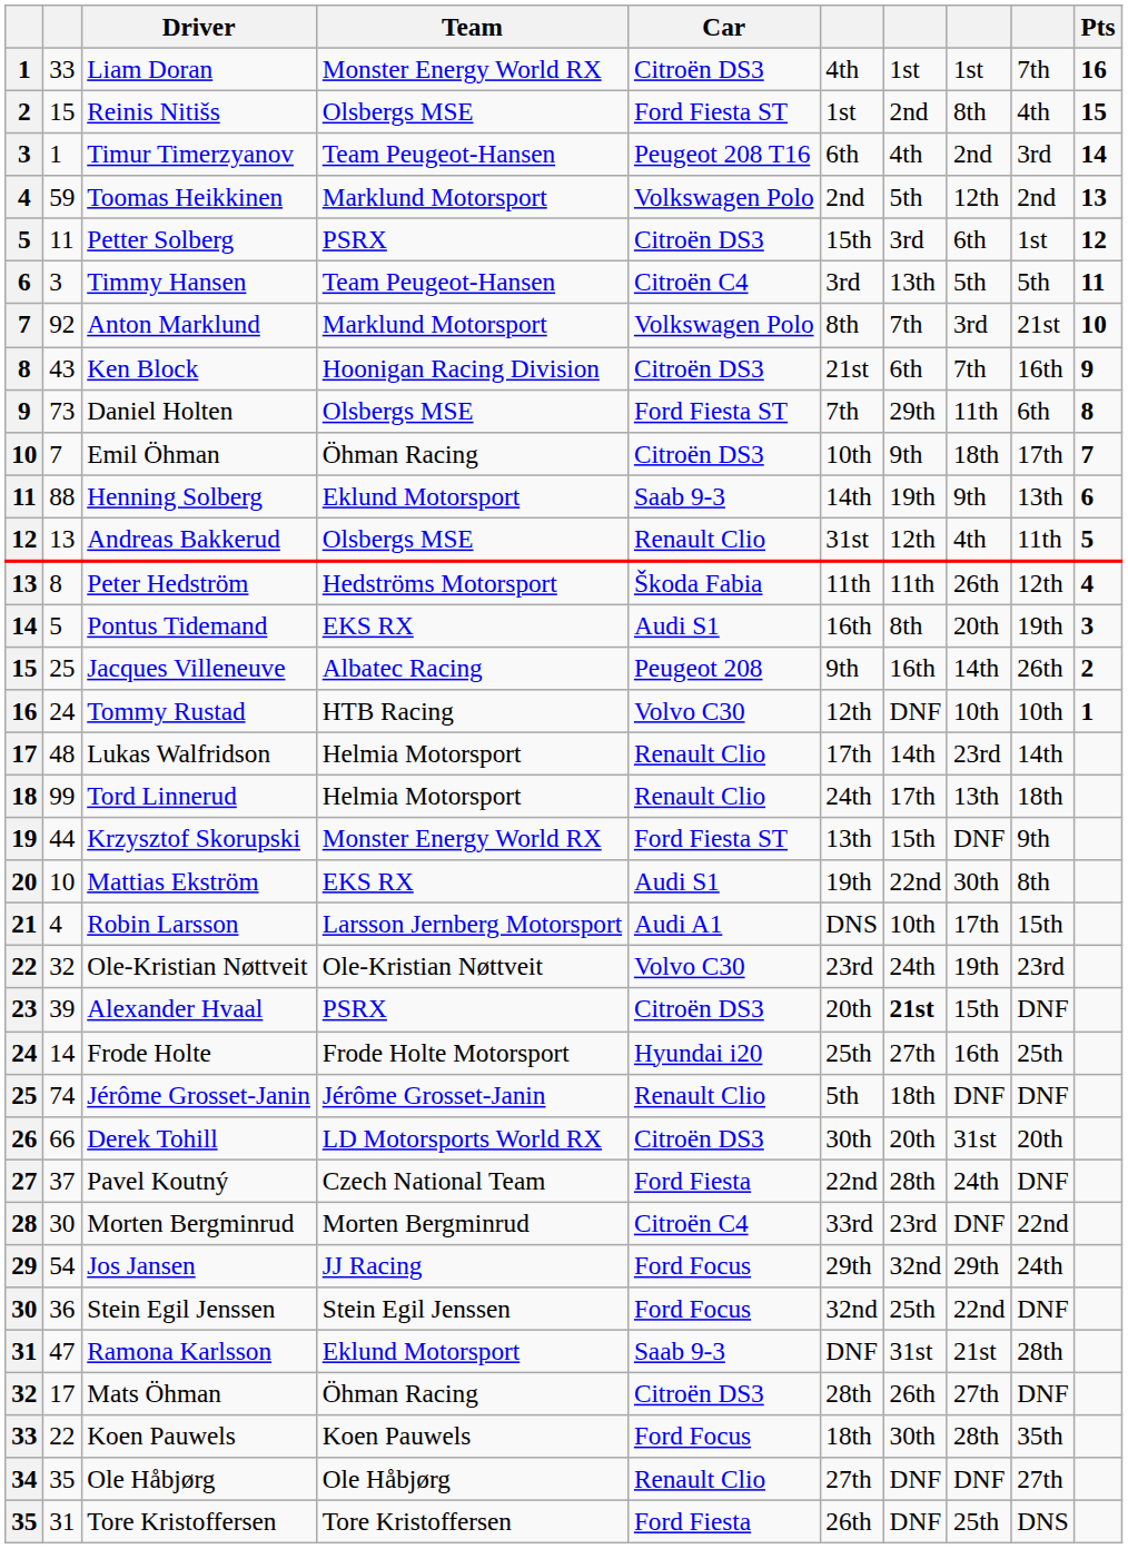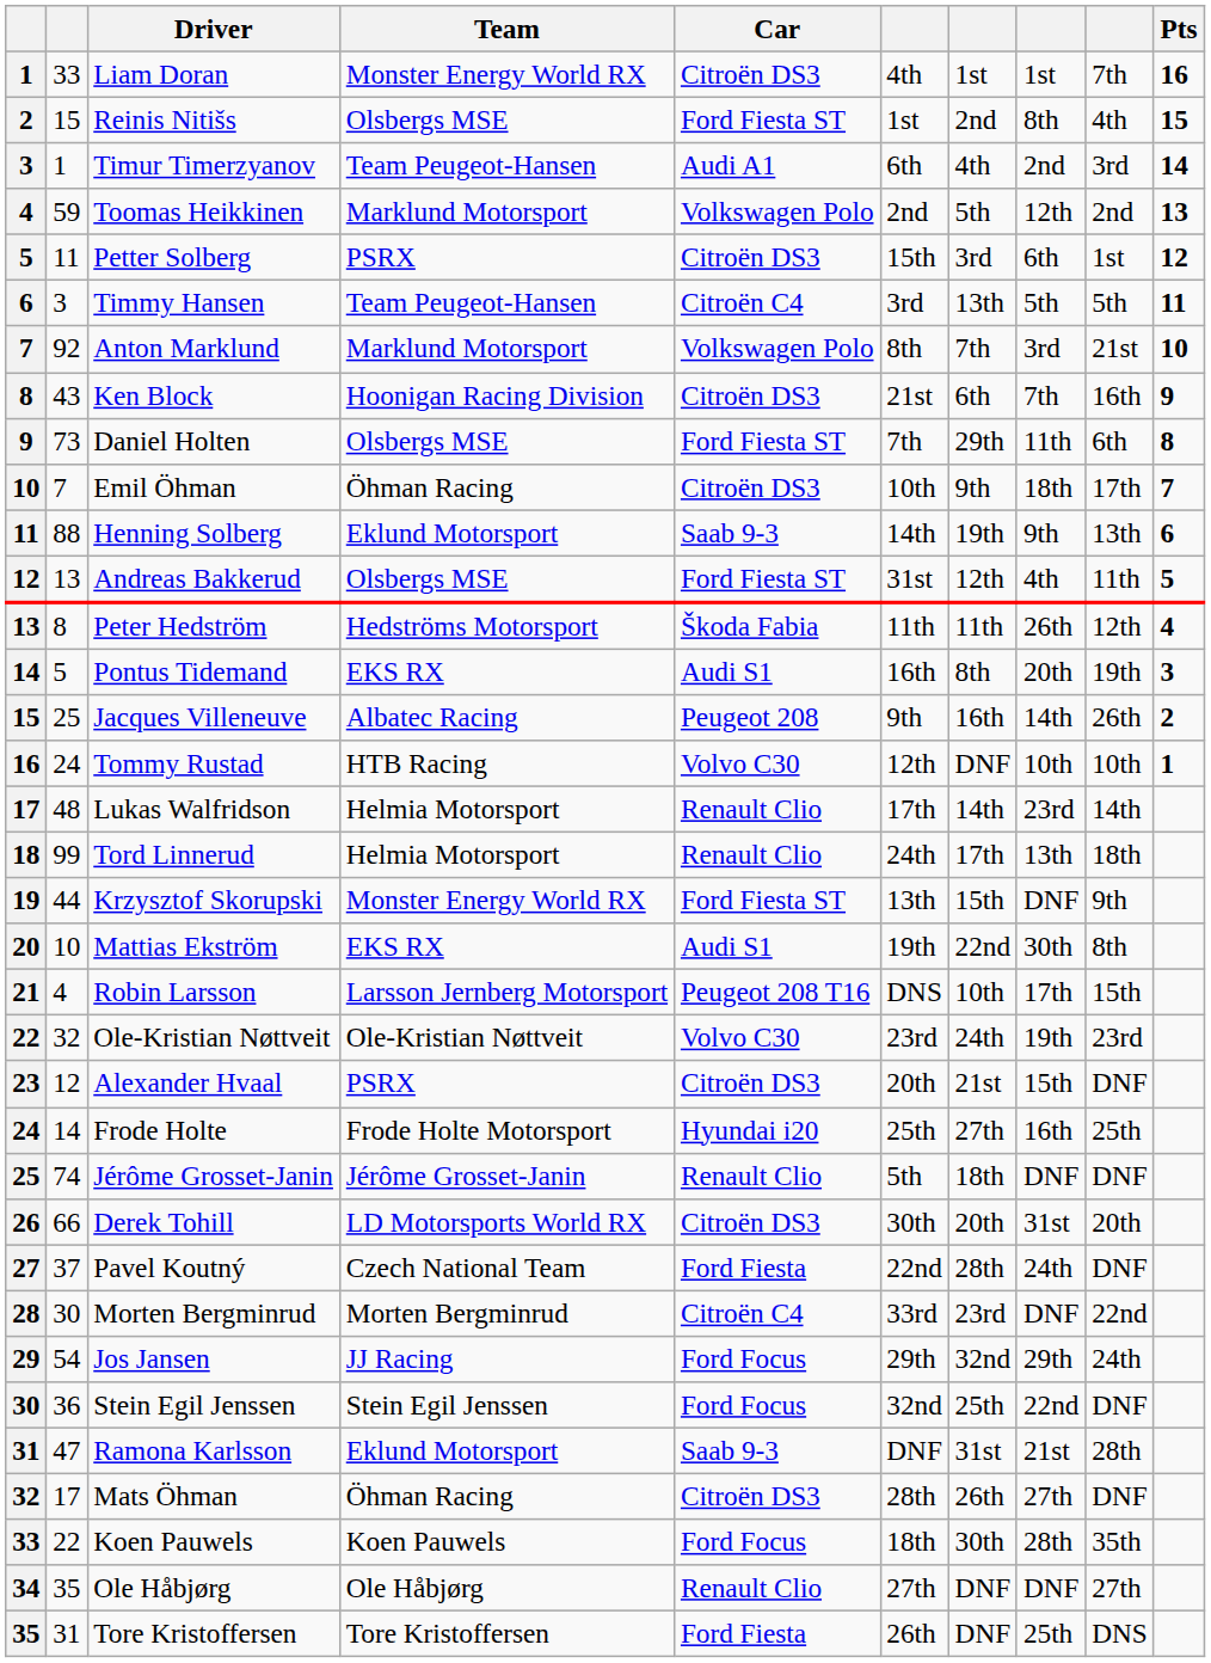 <table class=wikitable style="font-size:95%">
 <tr>
 <th></th>
 <th></th>
 <th>Driver</th>
 <th>Team</th>
 <th>Car</th>
 <th></th>
 <th></th>
 <th></th>
 <th></th>
 <th>Pts</th>
 </tr>
 <tr>
 <th>1</th>
 <td>33</td>
 <td> <a href='#'>Liam Doran</a></td>
 <td><a href='#'>Monster Energy World RX</a></td>
 <td><a href='#'>Citroën DS3</a></td>
 <td>4th</td>
 <td>1st</td>
 <td>1st</td>
 <td>7th</td>
 <td><strong>16</strong></td>
 </tr>
 <tr>
 <th>2</th>
 <td>15</td>
 <td> <a href='#'>Reinis Nitišs</a></td>
 <td><a href='#'>Olsbergs MSE</a></td>
 <td><a href='#'>Ford Fiesta ST</a></td>
 <td>1st</td>
 <td>2nd</td>
 <td>8th</td>
 <td>4th</td>
 <td><strong>15</strong></td>
 </tr>
 <tr>
 <th>3</th>
 <td>1</td>
 <td> <a href='#'>Timur Timerzyanov</a></td>
 <td><a href='#'>Team Peugeot-Hansen</a></td>
-<td><a href='#'>Peugeot 208 T16</a></td>
+<td><a href='#'>Audi A1</a></td>
 <td>6th</td>
 <td>4th</td>
 <td>2nd</td>
 <td>3rd</td>
 <td><strong>14</strong></td>
 </tr>
 <tr>
 <th>4</th>
 <td>59</td>
 <td> <a href='#'>Toomas Heikkinen</a></td>
 <td><a href='#'>Marklund Motorsport</a></td>
 <td><a href='#'>Volkswagen Polo</a></td>
 <td>2nd</td>
 <td>5th</td>
 <td>12th</td>
 <td>2nd</td>
 <td><strong>13</strong></td>
 </tr>
 <tr>
 <th>5</th>
 <td>11</td>
 <td> <a href='#'>Petter Solberg</a></td>
 <td><a href='#'>PSRX</a></td>
 <td><a href='#'>Citroën DS3</a></td>
 <td>15th</td>
 <td>3rd</td>
 <td>6th</td>
 <td>1st</td>
 <td><strong>12</strong></td>
 </tr>
 <tr>
 <th>6</th>
 <td>3</td>
 <td> <a href='#'>Timmy Hansen</a></td>
 <td><a href='#'>Team Peugeot-Hansen</a></td>
 <td><a href='#'>Citroën C4</a></td>
 <td>3rd</td>
 <td>13th</td>
 <td>5th</td>
 <td>5th</td>
 <td><strong>11</strong></td>
 </tr>
 <tr>
 <th>7</th>
 <td>92</td>
 <td> <a href='#'>Anton Marklund</a></td>
 <td><a href='#'>Marklund Motorsport</a></td>
 <td><a href='#'>Volkswagen Polo</a></td>
 <td>8th</td>
 <td>7th</td>
 <td>3rd</td>
 <td>21st</td>
 <td><strong>10</strong></td>
 </tr>
 <tr>
 <th>8</th>
 <td>43</td>
 <td> <a href='#'>Ken Block</a></td>
 <td><a href='#'>Hoonigan Racing Division</a></td>
 <td><a href='#'>Citroën DS3</a></td>
 <td>21st</td>
 <td>6th</td>
 <td>7th</td>
 <td>16th</td>
 <td><strong>9</strong></td>
 </tr>
 <tr>
 <th>9</th>
 <td>73</td>
 <td> Daniel Holten</td>
 <td><a href='#'>Olsbergs MSE</a></td>
 <td><a href='#'>Ford Fiesta ST</a></td>
 <td>7th</td>
 <td>29th</td>
 <td>11th</td>
 <td>6th</td>
 <td><strong>8</strong></td>
 </tr>
 <tr>
 <th>10</th>
 <td>7</td>
 <td> Emil Öhman</td>
 <td>Öhman Racing</td>
 <td><a href='#'>Citroën DS3</a></td>
 <td>10th</td>
 <td>9th</td>
 <td>18th</td>
 <td>17th</td>
 <td><strong>7</strong></td>
 </tr>
 <tr>
 <th>11</th>
 <td>88</td>
 <td> <a href='#'>Henning Solberg</a></td>
 <td><a href='#'>Eklund Motorsport</a></td>
 <td><a href='#'>Saab 9-3</a></td>
 <td>14th</td>
 <td>19th</td>
 <td>9th</td>
 <td>13th</td>
 <td><strong>6</strong></td>
 </tr>
 <tr>
 <th>12</th>
 <td>13</td>
 <td> <a href='#'>Andreas Bakkerud</a></td>
 <td><a href='#'>Olsbergs MSE</a></td>
-<td><a href='#'>Renault Clio</a></td>
+<td><a href='#'>Ford Fiesta ST</a></td>
 <td>31st</td>
 <td>12th</td>
 <td>4th</td>
 <td>11th</td>
 <td><strong>5</strong></td>
 </tr>
 <tr style="border-top: solid 2.5px red;">
 <th>13</th>
 <td>8</td>
 <td> <a href='#'>Peter Hedström</a></td>
 <td><a href='#'>Hedströms Motorsport</a></td>
 <td><a href='#'>Škoda Fabia</a></td>
 <td>11th</td>
 <td>11th</td>
 <td>26th</td>
 <td>12th</td>
 <td><strong>4</strong></td>
 </tr>
 <tr>
 <th>14</th>
 <td>5</td>
 <td> <a href='#'>Pontus Tidemand</a></td>
 <td><a href='#'>EKS RX</a></td>
 <td><a href='#'>Audi S1</a></td>
 <td>16th</td>
 <td>8th</td>
 <td>20th</td>
 <td>19th</td>
 <td><strong>3</strong></td>
 </tr>
 <tr>
 <th>15</th>
 <td>25</td>
 <td> <a href='#'>Jacques Villeneuve</a></td>
 <td><a href='#'>Albatec Racing</a></td>
 <td><a href='#'>Peugeot 208</a></td>
 <td>9th</td>
 <td>16th</td>
 <td>14th</td>
 <td>26th</td>
 <td><strong>2</strong></td>
 </tr>
 <tr>
 <th>16</th>
 <td>24</td>
 <td> <a href='#'>Tommy Rustad</a></td>
 <td>HTB Racing</td>
 <td><a href='#'>Volvo C30</a></td>
 <td>12th</td>
 <td>DNF</td>
 <td>10th</td>
 <td>10th</td>
 <td><strong>1</strong></td>
 </tr>
 <tr>
 <th>17</th>
 <td>48</td>
 <td> Lukas Walfridson</td>
 <td>Helmia Motorsport</td>
 <td><a href='#'>Renault Clio</a></td>
 <td>17th</td>
 <td>14th</td>
 <td>23rd</td>
 <td>14th</td>
 <td></td>
 </tr>
 <tr>
 <th>18</th>
 <td>99</td>
 <td> <a href='#'>Tord Linnerud</a></td>
 <td>Helmia Motorsport</td>
 <td><a href='#'>Renault Clio</a></td>
 <td>24th</td>
 <td>17th</td>
 <td>13th</td>
 <td>18th</td>
 <td></td>
 </tr>
 <tr>
 <th>19</th>
 <td>44</td>
 <td> <a href='#'>Krzysztof Skorupski</a></td>
 <td><a href='#'>Monster Energy World RX</a></td>
 <td><a href='#'>Ford Fiesta ST</a></td>
 <td>13th</td>
 <td>15th</td>
 <td>DNF</td>
 <td>9th</td>
 <td></td>
 </tr>
 <tr>
 <th>20</th>
 <td>10</td>
 <td> <a href='#'>Mattias Ekström</a></td>
 <td><a href='#'>EKS RX</a></td>
 <td><a href='#'>Audi S1</a></td>
 <td>19th</td>
 <td>22nd</td>
 <td>30th</td>
 <td>8th</td>
 <td></td>
 </tr>
 <tr>
 <th>21</th>
 <td>4</td>
 <td> <a href='#'>Robin Larsson</a></td>
 <td><a href='#'>Larsson Jernberg Motorsport</a></td>
-<td><a href='#'>Audi A1</a></td>
+<td><a href='#'>Peugeot 208 T16</a></td>
 <td>DNS</td>
 <td>10th</td>
 <td>17th</td>
 <td>15th</td>
 <td></td>
 </tr>
 <tr>
 <th>22</th>
 <td>32</td>
 <td> Ole-Kristian Nøttveit</td>
 <td>Ole-Kristian Nøttveit</td>
 <td><a href='#'>Volvo C30</a></td>
 <td>23rd</td>
 <td>24th</td>
 <td>19th</td>
 <td>23rd</td>
 <td></td>
 </tr>
 <tr>
 <th>23</th>
-<td>39</td>
+<td>12</td>
 <td> <a href='#'>Alexander Hvaal</a></td>
 <td><a href='#'>PSRX</a></td>
 <td><a href='#'>Citroën DS3</a></td>
 <td>20th</td>
-<td><strong>21st</strong></td>
+<td>21st</td>
 <td>15th</td>
 <td>DNF</td>
 <td></td>
 </tr>
 <tr>
 <th>24</th>
 <td>14</td>
 <td> Frode Holte</td>
 <td>Frode Holte Motorsport</td>
 <td><a href='#'>Hyundai i20</a></td>
 <td>25th</td>
 <td>27th</td>
 <td>16th</td>
 <td>25th</td>
 <td></td>
 </tr>
 <tr>
 <th>25</th>
 <td>74</td>
 <td> <a href='#'>Jérôme Grosset-Janin</a></td>
 <td><a href='#'>Jérôme Grosset-Janin</a></td>
 <td><a href='#'>Renault Clio</a></td>
 <td>5th</td>
 <td>18th</td>
 <td>DNF</td>
 <td>DNF</td>
 <td></td>
 </tr>
 <tr>
 <th>26</th>
 <td>66</td>
 <td> <a href='#'>Derek Tohill</a></td>
 <td><a href='#'>LD Motorsports World RX</a></td>
 <td><a href='#'>Citroën DS3</a></td>
 <td>30th</td>
 <td>20th</td>
 <td>31st</td>
 <td>20th</td>
 <td></td>
 </tr>
 <tr>
 <th>27</th>
 <td>37</td>
 <td> Pavel Koutný</td>
 <td>Czech National Team</td>
 <td><a href='#'>Ford Fiesta</a></td>
 <td>22nd</td>
 <td>28th</td>
 <td>24th</td>
 <td>DNF</td>
 <td></td>
 </tr>
 <tr>
 <th>28</th>
 <td>30</td>
 <td> Morten Bergminrud</td>
 <td>Morten Bergminrud</td>
 <td><a href='#'>Citroën C4</a></td>
 <td>33rd</td>
 <td>23rd</td>
 <td>DNF</td>
 <td>22nd</td>
 <td></td>
 </tr>
 <tr>
 <th>29</th>
 <td>54</td>
 <td> <a href='#'>Jos Jansen</a></td>
 <td><a href='#'>JJ Racing</a></td>
 <td><a href='#'>Ford Focus</a></td>
 <td>29th</td>
 <td>32nd</td>
 <td>29th</td>
 <td>24th</td>
 <td></td>
 </tr>
 <tr>
 <th>30</th>
 <td>36</td>
 <td> Stein Egil Jenssen</td>
 <td>Stein Egil Jenssen</td>
 <td><a href='#'>Ford Focus</a></td>
 <td>32nd</td>
 <td>25th</td>
 <td>22nd</td>
 <td>DNF</td>
 <td></td>
 </tr>
 <tr>
 <th>31</th>
 <td>47</td>
 <td> <a href='#'>Ramona Karlsson</a></td>
 <td><a href='#'>Eklund Motorsport</a></td>
 <td><a href='#'>Saab 9-3</a></td>
 <td>DNF</td>
 <td>31st</td>
 <td>21st</td>
 <td>28th</td>
 <td></td>
 </tr>
 <tr>
 <th>32</th>
 <td>17</td>
 <td> Mats Öhman</td>
 <td>Öhman Racing</td>
 <td><a href='#'>Citroën DS3</a></td>
 <td>28th</td>
 <td>26th</td>
 <td>27th</td>
 <td>DNF</td>
 <td></td>
 </tr>
 <tr>
 <th>33</th>
 <td>22</td>
 <td> Koen Pauwels</td>
 <td>Koen Pauwels</td>
 <td><a href='#'>Ford Focus</a></td>
 <td>18th</td>
 <td>30th</td>
 <td>28th</td>
 <td>35th</td>
 <td></td>
 </tr>
 <tr>
 <th>34</th>
 <td>35</td>
 <td> Ole Håbjørg</td>
 <td>Ole Håbjørg</td>
 <td><a href='#'>Renault Clio</a></td>
 <td>27th</td>
 <td>DNF</td>
 <td>DNF</td>
 <td>27th</td>
 <td></td>
 </tr>
 <tr>
 <th>35</th>
 <td>31</td>
 <td> Tore Kristoffersen</td>
 <td>Tore Kristoffersen</td>
 <td><a href='#'>Ford Fiesta</a></td>
 <td>26th</td>
 <td>DNF</td>
 <td>25th</td>
 <td>DNS</td>
 <td></td>
 </tr>
 </table>
